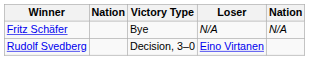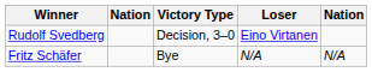 <table class="wikitable sortable" style="text-align:left;">
 <tr>
 <th>Winner</th>
 <th>Nation</th>
 <th>Victory Type</th>
 <th>Loser</th>
 <th>Nation</th>
 </tr>
 <tr>
+<td><a href='#'>Rudolf Svedberg</a></td>
+<td></td>
+<td>Decision, 3–0</td>
+<td><a href='#'>Eino Virtanen</a></td>
+<td></td>
+</tr>
+<tr>
 <td><a href='#'>Fritz Schäfer</a></td>
 <td></td>
 <td>Bye</td>
 <td><em>N/A</em></td>
 <td><em>N/A</em></td>
 </tr>
-<tr>
-<td><a href='#'>Rudolf Svedberg</a></td>
-<td></td>
-<td>Decision, 3–0</td>
-<td><a href='#'>Eino Virtanen</a></td>
-<td></td>
-</tr>
 </table>
